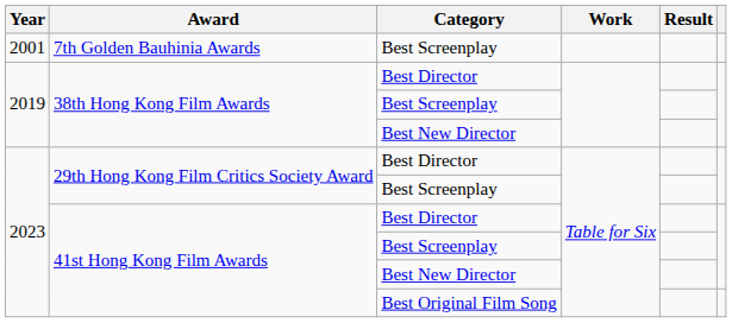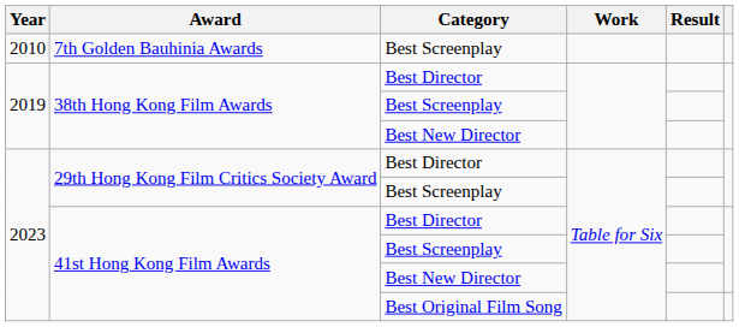 <table class="wikitable plainrowheaders">
 <tr>
 <th>Year</th>
 <th>Award</th>
 <th>Category</th>
 <th>Work</th>
 <th>Result</th>
 <th></th>
 </tr>
 <tr>
-<td>2001</td>
+<td>2010</td>
 <td><a href='#'>7th Golden Bauhinia Awards</a></td>
 <td>Best Screenplay</td>
 <td><em></em></td>
 <td></td>
 <td></td>
 </tr>
 <tr>
 <td rowspan="3">2019</td>
 <td rowspan="3"><a href='#'>38th Hong Kong Film Awards</a></td>
 <td><a href='#'>Best Director</a></td>
 <td rowspan="3"><em></em></td>
 <td></td>
 <td rowspan="3"></td>
 </tr>
 <tr>
 <td><a href='#'>Best Screenplay</a></td>
 <td></td>
 </tr>
 <tr>
 <td><a href='#'>Best New Director</a></td>
 <td></td>
 </tr>
 <tr>
 <td rowspan="6">2023</td>
 <td rowspan="2"><a href='#'>29th Hong Kong Film Critics Society Award</a></td>
 <td>Best Director</td>
 <td rowspan="6"><em><a href='#'>Table for Six</a></em></td>
 <td></td>
 <td rowspan="2"></td>
 </tr>
 <tr>
 <td>Best Screenplay</td>
 <td></td>
 </tr>
 <tr>
 <td rowspan="4"><a href='#'>41st Hong Kong Film Awards</a></td>
 <td><a href='#'>Best Director</a></td>
 <td></td>
 <td rowspan="3"></td>
 </tr>
 <tr>
 <td><a href='#'>Best Screenplay</a></td>
 <td></td>
 </tr>
 <tr>
 <td><a href='#'>Best New Director</a></td>
 <td></td>
 </tr>
 <tr>
 <td><a href='#'>Best Original Film Song</a></td>
 <td></td>
 <td></td>
 </tr>
 </table>
